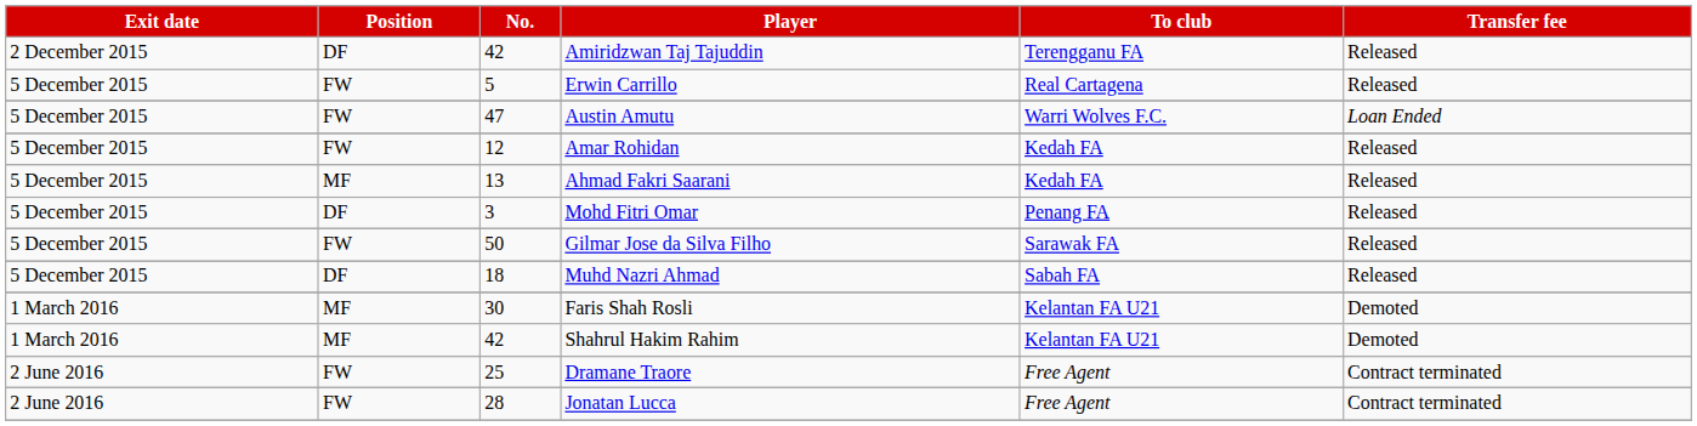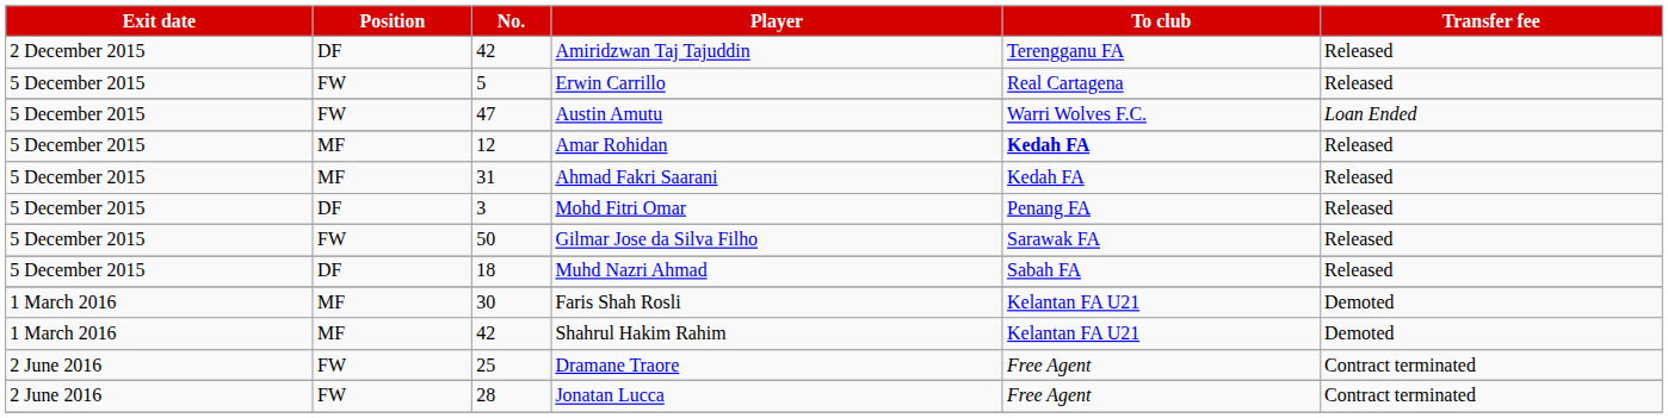 <table class="wikitable sortable" style="width:75%; text-align:left; font-size:85%; text-align:left;">
 <tr>
 <th style="background:#d50000; color:white;"><strong>Exit date</strong></th>
 <th style="background:#d50000; color:white;"><strong>Position</strong></th>
 <th style="background:#d50000; color:white;"><strong>No.</strong></th>
 <th style="background:#d50000; color:white;"><strong>Player</strong></th>
 <th style="background:#d50000; color:white;"><strong>To club</strong></th>
 <th style="background:#d50000; color:white;"><strong>Transfer fee</strong></th>
 </tr>
 <tr>
 <td>2 December 2015</td>
 <td>DF</td>
 <td>42</td>
 <td> <a href='#'>Amiridzwan Taj Tajuddin</a></td>
 <td> <a href='#'>Terengganu FA</a></td>
 <td>Released</td>
 </tr>
 <tr>
 <td>5 December 2015</td>
 <td>FW</td>
 <td>5</td>
 <td> <a href='#'>Erwin Carrillo</a></td>
 <td> <a href='#'>Real Cartagena</a></td>
 <td>Released</td>
 </tr>
 <tr>
 </tr>
 <tr>
 <td>5 December 2015</td>
 <td>FW</td>
 <td>47</td>
 <td> <a href='#'>Austin Amutu</a></td>
 <td> <a href='#'>Warri Wolves F.C.</a></td>
 <td><em>Loan Ended</em></td>
 </tr>
 <tr>
 </tr>
 <tr>
 <td>5 December 2015</td>
-<td>FW</td>
+<td>MF</td>
 <td>12</td>
 <td> <a href='#'>Amar Rohidan</a></td>
-<td><a href='#'>Kedah FA</a></td>
+<td><strong><a href='#'>Kedah FA</a></strong></td>
 <td>Released</td>
 </tr>
 <tr>
 </tr>
 <tr>
 <td>5 December 2015</td>
 <td>MF</td>
-<td>13</td>
+<td>31</td>
 <td> <a href='#'>Ahmad Fakri Saarani</a></td>
 <td> <a href='#'>Kedah FA</a></td>
 <td>Released</td>
 </tr>
 <tr>
 <td>5 December 2015</td>
 <td>DF</td>
 <td>3</td>
 <td> <a href='#'>Mohd Fitri Omar</a></td>
 <td> <a href='#'>Penang FA</a></td>
 <td>Released</td>
 </tr>
 <tr>
 </tr>
 <tr>
 <td>5 December 2015</td>
 <td>FW</td>
 <td>50</td>
 <td> <a href='#'>Gilmar Jose da Silva Filho</a></td>
 <td><a href='#'>Sarawak FA</a></td>
 <td>Released</td>
 </tr>
 <tr>
 </tr>
 <tr>
 <td>5 December 2015</td>
 <td>DF</td>
 <td>18</td>
 <td> <a href='#'>Muhd Nazri Ahmad</a></td>
 <td> <a href='#'>Sabah FA</a></td>
 <td>Released</td>
 </tr>
 <tr>
 </tr>
 <tr>
 <td>1 March 2016</td>
 <td>MF</td>
 <td>30</td>
 <td> Faris Shah Rosli</td>
 <td> <a href='#'>Kelantan FA U21</a></td>
 <td>Demoted</td>
 </tr>
 <tr>
 <td>1 March 2016</td>
 <td>MF</td>
 <td>42</td>
 <td> Shahrul Hakim Rahim</td>
 <td> <a href='#'>Kelantan FA U21</a></td>
 <td>Demoted</td>
 </tr>
 <tr>
 </tr>
 <tr>
 <td>2 June 2016</td>
 <td>FW</td>
 <td>25</td>
 <td> <a href='#'>Dramane Traore</a></td>
 <td><em>Free Agent</em></td>
 <td>Contract terminated</td>
 </tr>
 <tr>
 </tr>
 <tr>
 <td>2 June 2016</td>
 <td>FW</td>
 <td>28</td>
 <td> <a href='#'>Jonatan Lucca</a></td>
 <td><em>Free Agent</em></td>
 <td>Contract terminated</td>
 </tr>
 <tr>
 </tr>
 </table>
